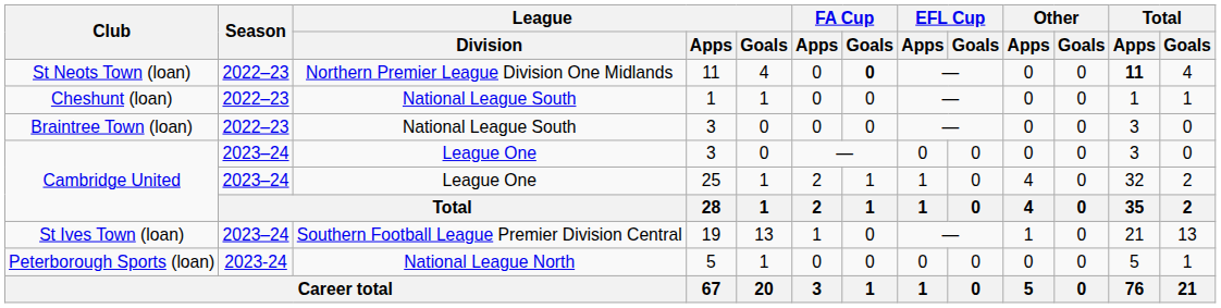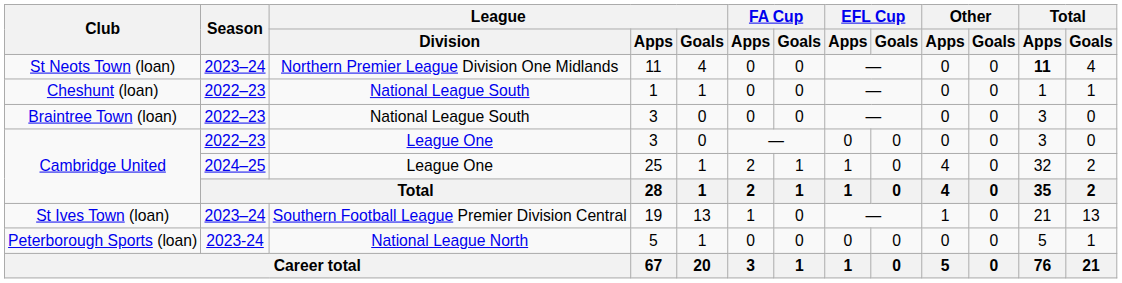 <table class=wikitable style=text-align:center>
 <tr>
 <th rowspan=2>Club</th>
 <th rowspan=2>Season</th>
 <th colspan=3>League</th>
 <th colspan=2><a href='#'>FA Cup</a></th>
 <th colspan=2><a href='#'>EFL Cup</a></th>
 <th colspan=2>Other</th>
 <th colspan=2>Total</th>
 </tr>
 <tr>
 <th>Division</th>
 <th>Apps</th>
 <th>Goals</th>
 <th>Apps</th>
 <th>Goals</th>
 <th>Apps</th>
 <th>Goals</th>
 <th>Apps</th>
 <th>Goals</th>
 <th>Apps</th>
 <th>Goals</th>
 </tr>
 <tr>
 <td><a href='#'>St Neots Town</a> (loan)</td>
-<td><a href='#'>2022–23</a></td>
+<td><a href='#'>2023–24</a></td>
 <td><a href='#'>Northern Premier League</a> Division One Midlands</td>
 <td>11</td>
 <td>4</td>
 <td>0</td>
-<td><strong>0</strong></td>
+<td>0</td>
 <td colspan="2">—</td>
 <td>0</td>
 <td>0</td>
 <td><strong>11</strong></td>
 <td>4</td>
 </tr>
 <tr>
 <td><a href='#'>Cheshunt</a> (loan)</td>
 <td><a href='#'>2022–23</a></td>
 <td><a href='#'>National League South</a></td>
 <td>1</td>
 <td>1</td>
 <td>0</td>
 <td>0</td>
 <td colspan="2">—</td>
 <td>0</td>
 <td>0</td>
 <td>1</td>
 <td>1</td>
 </tr>
 <tr>
 <td><a href='#'>Braintree Town</a> (loan)</td>
 <td><a href='#'>2022–23</a></td>
 <td>National League South</td>
 <td>3</td>
 <td>0</td>
 <td>0</td>
 <td>0</td>
 <td colspan="2">—</td>
 <td>0</td>
 <td>0</td>
 <td>3</td>
 <td>0</td>
 </tr>
 <tr>
 <td rowspan=3><a href='#'>Cambridge United</a></td>
-<td><a href='#'>2023–24</a></td>
+<td><a href='#'>2022–23</a></td>
 <td><a href='#'>League One</a></td>
 <td>3</td>
 <td>0</td>
 <td colspan="2">—</td>
 <td>0</td>
 <td>0</td>
 <td>0</td>
 <td>0</td>
 <td>3</td>
 <td>0</td>
 </tr>
 <tr>
-<td><a href='#'>2023–24</a></td>
+<td><a href='#'>2024–25</a></td>
 <td>League One</td>
 <td>25</td>
 <td>1</td>
 <td>2</td>
 <td>1</td>
 <td>1</td>
 <td>0</td>
 <td>4</td>
 <td>0</td>
 <td>32</td>
 <td>2</td>
 </tr>
 <tr>
 <th colspan=2>Total</th>
 <th>28</th>
 <th>1</th>
 <th>2</th>
 <th>1</th>
 <th>1</th>
 <th>0</th>
 <th>4</th>
 <th>0</th>
 <th>35</th>
 <th>2</th>
 </tr>
 <tr>
 <td><a href='#'>St Ives Town</a> (loan)</td>
 <td><a href='#'>2023–24</a></td>
 <td><a href='#'>Southern Football League</a> Premier Division Central</td>
 <td>19</td>
 <td>13</td>
 <td>1</td>
 <td>0</td>
 <td colspan="2">—</td>
 <td>1</td>
 <td>0</td>
 <td>21</td>
 <td>13</td>
 </tr>
 <tr>
 <td><a href='#'>Peterborough Sports</a> (loan)</td>
 <td><a href='#'>2023-24</a></td>
 <td><a href='#'>National League North</a></td>
 <td>5</td>
 <td>1</td>
 <td>0</td>
 <td>0</td>
 <td>0</td>
 <td>0</td>
 <td>0</td>
 <td>0</td>
 <td>5</td>
 <td>1</td>
 </tr>
 <tr>
 <th colspan=3>Career total</th>
 <th>67</th>
 <th>20</th>
 <th>3</th>
 <th>1</th>
 <th>1</th>
 <th>0</th>
 <th>5</th>
 <th>0</th>
 <th>76</th>
 <th>21</th>
 </tr>
 </table>
